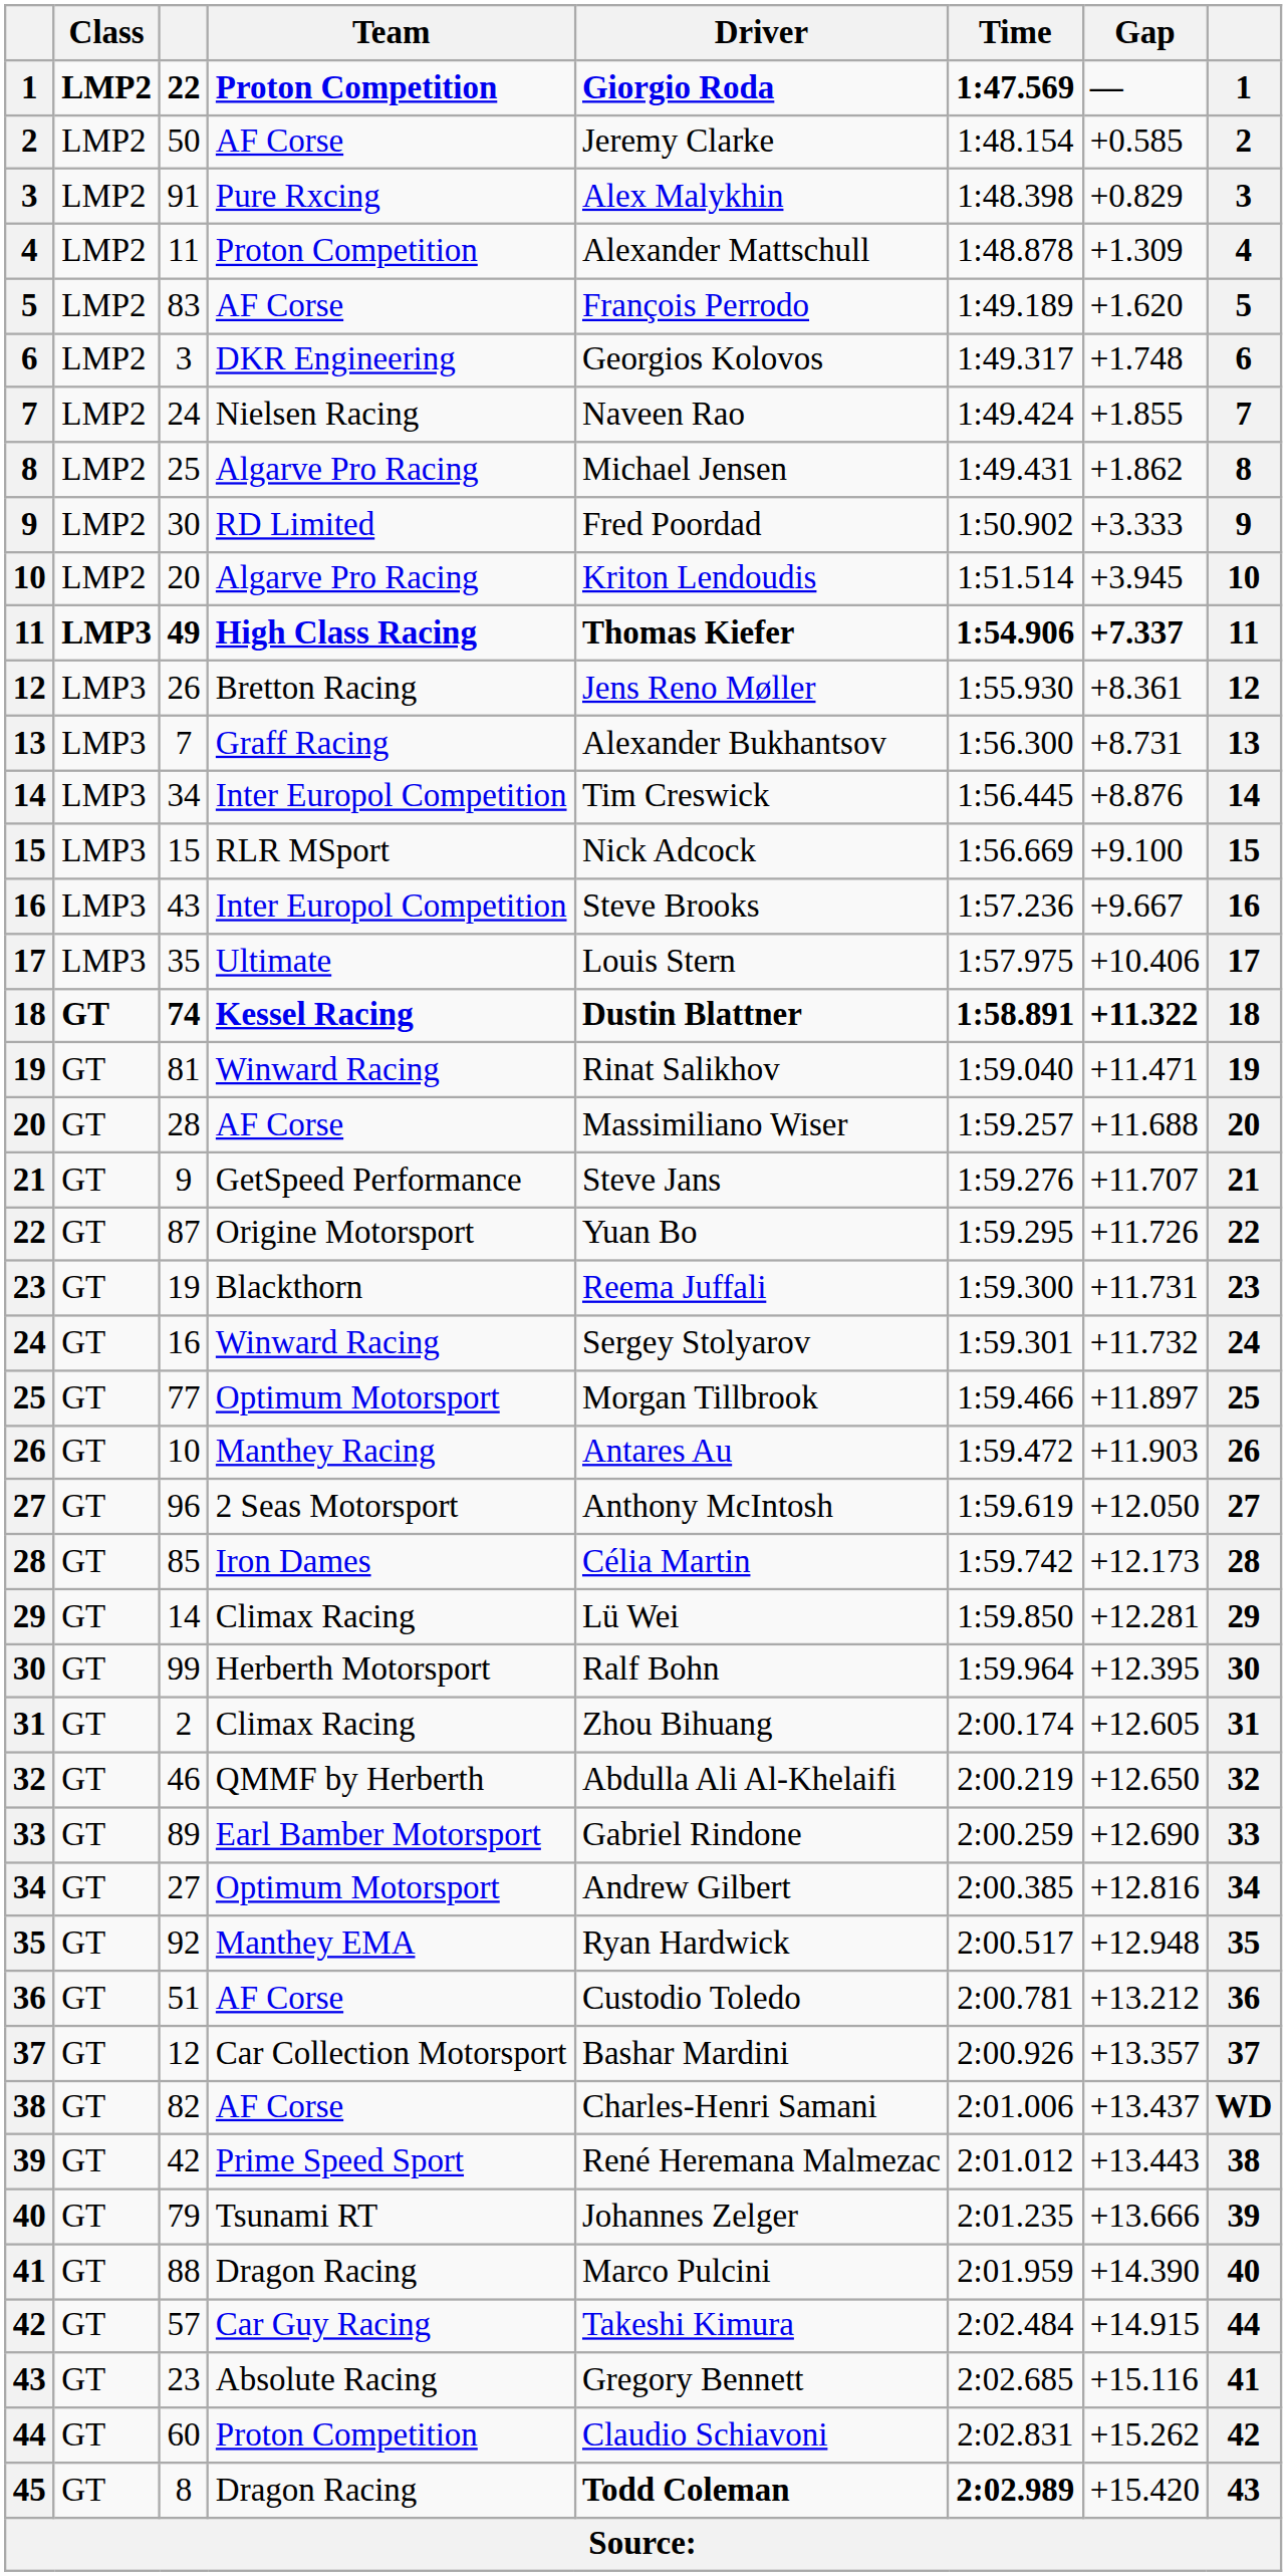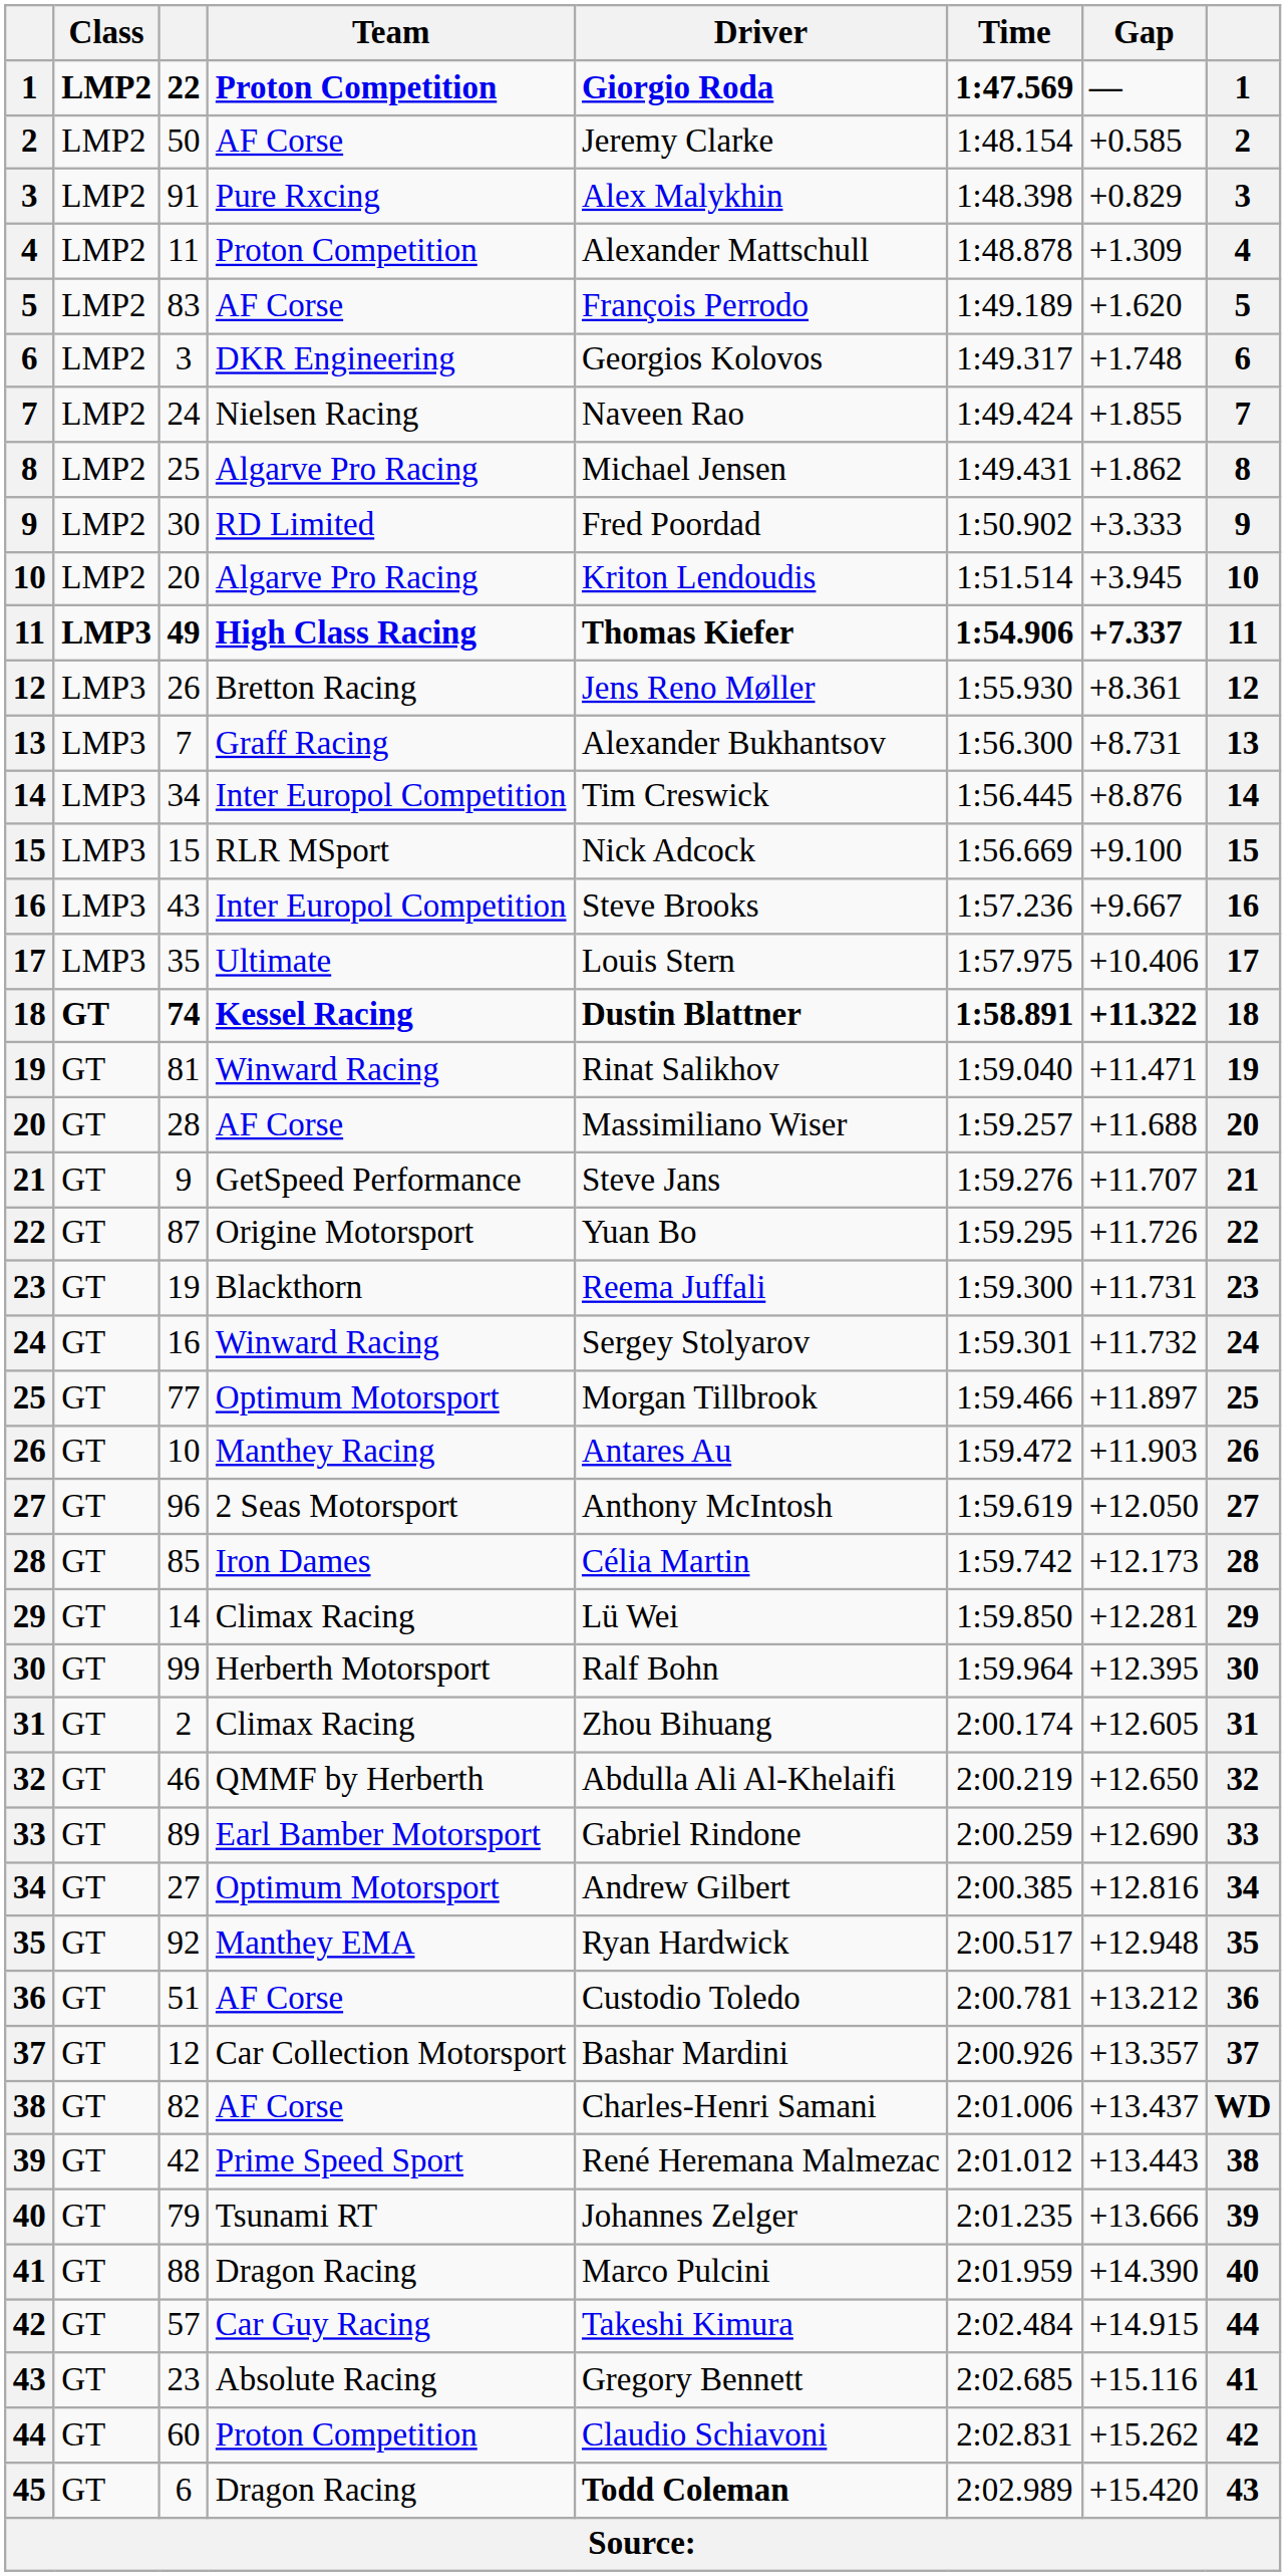 <table class="wikitable sortable" style="font-size:90%;">
 <tr>
 <th></th>
 <th class="unsortable">Class</th>
 <th class="unsortable"></th>
 <th class="unsortable">Team</th>
 <th class="unsortable">Driver</th>
 <th class="unsortable">Time</th>
 <th class="unsortable">Gap</th>
 <th></th>
 </tr>
 <tr style="font-weight:bold;">
 <th>1</th>
 <td>LMP2</td>
 <td align="center">22</td>
 <td> <a href='#'>Proton Competition</a></td>
 <td> <a href='#'>Giorgio Roda</a></td>
 <td align="center">1:47.569</td>
 <td>—</td>
 <th>1</th>
 </tr>
 <tr>
 <th>2</th>
 <td>LMP2</td>
 <td align="center">50</td>
 <td> <a href='#'>AF Corse</a></td>
 <td> Jeremy Clarke</td>
 <td align="center">1:48.154</td>
 <td>+0.585</td>
 <th>2</th>
 </tr>
 <tr>
 <th>3</th>
 <td>LMP2</td>
 <td align="center">91</td>
 <td> <a href='#'>Pure Rxcing</a></td>
 <td> <a href='#'>Alex Malykhin</a></td>
 <td align="center">1:48.398</td>
 <td>+0.829</td>
 <th>3</th>
 </tr>
 <tr>
 <th>4</th>
 <td>LMP2</td>
 <td align="center">11</td>
 <td> <a href='#'>Proton Competition</a></td>
 <td> Alexander Mattschull</td>
 <td align="center">1:48.878</td>
 <td>+1.309</td>
 <th>4</th>
 </tr>
 <tr>
 <th>5</th>
 <td>LMP2</td>
 <td align="center">83</td>
 <td> <a href='#'>AF Corse</a></td>
 <td> <a href='#'>François Perrodo</a></td>
 <td align="center">1:49.189</td>
 <td>+1.620</td>
 <th>5</th>
 </tr>
 <tr>
 <th>6</th>
 <td>LMP2</td>
 <td align="center">3</td>
 <td> <a href='#'>DKR Engineering</a></td>
 <td> Georgios Kolovos</td>
 <td align="center">1:49.317</td>
 <td>+1.748</td>
 <th>6</th>
 </tr>
 <tr>
 <th>7</th>
 <td>LMP2</td>
 <td align="center">24</td>
 <td> Nielsen Racing</td>
 <td> Naveen Rao</td>
 <td align="center">1:49.424</td>
 <td>+1.855</td>
 <th>7</th>
 </tr>
 <tr>
 <th>8</th>
 <td>LMP2</td>
 <td align="center">25</td>
 <td> <a href='#'>Algarve Pro Racing</a></td>
 <td> Michael Jensen</td>
 <td align="center">1:49.431</td>
 <td>+1.862</td>
 <th>8</th>
 </tr>
 <tr>
 <th>9</th>
 <td>LMP2</td>
 <td align="center">30</td>
 <td> <a href='#'>RD Limited</a></td>
 <td> Fred Poordad</td>
 <td align="center">1:50.902</td>
 <td>+3.333</td>
 <th>9</th>
 </tr>
 <tr>
 <th>10</th>
 <td>LMP2</td>
 <td align="center">20</td>
 <td> <a href='#'>Algarve Pro Racing</a></td>
 <td> <a href='#'>Kriton Lendoudis</a></td>
 <td align="center">1:51.514</td>
 <td>+3.945</td>
 <th>10</th>
 </tr>
 <tr style="font-weight:bold;">
 <th>11</th>
 <td>LMP3</td>
 <td align="center">49</td>
 <td> <a href='#'>High Class Racing</a></td>
 <td> Thomas Kiefer</td>
 <td align="center">1:54.906</td>
 <td>+7.337</td>
 <th>11</th>
 </tr>
 <tr>
 <th>12</th>
 <td>LMP3</td>
 <td align="center">26</td>
 <td> Bretton Racing</td>
 <td> <a href='#'>Jens Reno Møller</a></td>
 <td align="center">1:55.930</td>
 <td>+8.361</td>
 <th>12</th>
 </tr>
 <tr>
 <th>13</th>
 <td>LMP3</td>
 <td align="center">7</td>
 <td> <a href='#'>Graff Racing</a></td>
 <td> Alexander Bukhantsov</td>
 <td align="center">1:56.300</td>
 <td>+8.731</td>
 <th>13</th>
 </tr>
 <tr>
 <th>14</th>
 <td>LMP3</td>
 <td align="center">34</td>
 <td> <a href='#'>Inter Europol Competition</a></td>
 <td> Tim Creswick</td>
 <td align="center">1:56.445</td>
 <td>+8.876</td>
 <th>14</th>
 </tr>
 <tr>
 <th>15</th>
 <td>LMP3</td>
 <td align="center">15</td>
 <td> RLR MSport</td>
 <td> Nick Adcock</td>
 <td align="center">1:56.669</td>
 <td>+9.100</td>
 <th>15</th>
 </tr>
 <tr>
 <th>16</th>
 <td>LMP3</td>
 <td align="center">43</td>
 <td> <a href='#'>Inter Europol Competition</a></td>
 <td> Steve Brooks</td>
 <td align="center">1:57.236</td>
 <td>+9.667</td>
 <th>16</th>
 </tr>
 <tr>
 <th>17</th>
 <td>LMP3</td>
 <td align="center">35</td>
 <td> <a href='#'>Ultimate</a></td>
 <td> Louis Stern</td>
 <td align="center">1:57.975</td>
 <td>+10.406</td>
 <th>17</th>
 </tr>
 <tr style="font-weight:bold;">
 <th>18</th>
 <td>GT</td>
 <td align="center">74</td>
 <td> <a href='#'>Kessel Racing</a></td>
 <td> Dustin Blattner</td>
 <td align="center">1:58.891</td>
 <td>+11.322</td>
 <th>18</th>
 </tr>
 <tr>
 <th>19</th>
 <td>GT</td>
 <td align="center">81</td>
 <td> <a href='#'>Winward Racing</a></td>
 <td> Rinat Salikhov</td>
 <td align="center">1:59.040</td>
 <td>+11.471</td>
 <th>19</th>
 </tr>
 <tr>
 <th>20</th>
 <td>GT</td>
 <td align="center">28</td>
 <td> <a href='#'>AF Corse</a></td>
 <td> Massimiliano Wiser</td>
 <td align="center">1:59.257</td>
 <td>+11.688</td>
 <th>20</th>
 </tr>
 <tr>
 <th>21</th>
 <td>GT</td>
 <td align="center">9</td>
 <td> GetSpeed Performance</td>
 <td> Steve Jans</td>
 <td align="center">1:59.276</td>
 <td>+11.707</td>
 <th>21</th>
 </tr>
 <tr>
 <th>22</th>
 <td>GT</td>
 <td align="center">87</td>
 <td> Origine Motorsport</td>
 <td> Yuan Bo</td>
 <td align="center">1:59.295</td>
 <td>+11.726</td>
 <th>22</th>
 </tr>
 <tr>
 <th>23</th>
 <td>GT</td>
 <td align="center">19</td>
 <td> Blackthorn</td>
 <td> <a href='#'>Reema Juffali</a></td>
 <td align="center">1:59.300</td>
 <td>+11.731</td>
 <th>23</th>
 </tr>
 <tr>
 <th>24</th>
 <td>GT</td>
 <td align="center">16</td>
 <td> <a href='#'>Winward Racing</a></td>
 <td> Sergey Stolyarov</td>
 <td align="center">1:59.301</td>
 <td>+11.732</td>
 <th>24</th>
 </tr>
 <tr>
 <th>25</th>
 <td>GT</td>
 <td align="center">77</td>
 <td> <a href='#'>Optimum Motorsport</a></td>
 <td> Morgan Tillbrook</td>
 <td align="center">1:59.466</td>
 <td>+11.897</td>
 <th>25</th>
 </tr>
 <tr>
 <th>26</th>
 <td>GT</td>
 <td align="center">10</td>
 <td> <a href='#'>Manthey Racing</a></td>
 <td> <a href='#'>Antares Au</a></td>
 <td align="center">1:59.472</td>
 <td>+11.903</td>
 <th>26</th>
 </tr>
 <tr>
 <th>27</th>
 <td>GT</td>
 <td align="center">96</td>
 <td> 2 Seas Motorsport</td>
 <td> Anthony McIntosh</td>
 <td align="center">1:59.619</td>
 <td>+12.050</td>
 <th>27</th>
 </tr>
 <tr>
 <th>28</th>
 <td>GT</td>
 <td align="center">85</td>
 <td> <a href='#'>Iron Dames</a></td>
 <td> <a href='#'>Célia Martin</a></td>
 <td align="center">1:59.742</td>
 <td>+12.173</td>
 <th>28</th>
 </tr>
 <tr>
 <th>29</th>
 <td>GT</td>
 <td align="center">14</td>
 <td> Climax Racing</td>
 <td> Lü Wei</td>
 <td align="center">1:59.850</td>
 <td>+12.281</td>
 <th>29</th>
 </tr>
 <tr>
 <th>30</th>
 <td>GT</td>
 <td align="center">99</td>
 <td> Herberth Motorsport</td>
 <td> Ralf Bohn</td>
 <td align="center">1:59.964</td>
 <td>+12.395</td>
 <th>30</th>
 </tr>
 <tr>
 <th>31</th>
 <td>GT</td>
 <td align="center">2</td>
 <td> Climax Racing</td>
 <td> Zhou Bihuang</td>
 <td align="center">2:00.174</td>
 <td>+12.605</td>
 <th>31</th>
 </tr>
 <tr>
 <th>32</th>
 <td>GT</td>
 <td align="center">46</td>
 <td> QMMF by Herberth</td>
 <td> Abdulla Ali Al-Khelaifi</td>
 <td align="center">2:00.219</td>
 <td>+12.650</td>
 <th>32</th>
 </tr>
 <tr>
 <th>33</th>
 <td>GT</td>
 <td align="center">89</td>
 <td> <a href='#'>Earl Bamber Motorsport</a></td>
 <td> Gabriel Rindone</td>
 <td align="center">2:00.259</td>
 <td>+12.690</td>
 <th>33</th>
 </tr>
 <tr>
 <th>34</th>
 <td>GT</td>
 <td align="center">27</td>
 <td> <a href='#'>Optimum Motorsport</a></td>
 <td> Andrew Gilbert</td>
 <td align="center">2:00.385</td>
 <td>+12.816</td>
 <th>34</th>
 </tr>
 <tr>
 <th>35</th>
 <td>GT</td>
 <td align="center">92</td>
 <td> <a href='#'>Manthey EMA</a></td>
 <td> Ryan Hardwick</td>
 <td align="center">2:00.517</td>
 <td>+12.948</td>
 <th>35</th>
 </tr>
 <tr>
 <th>36</th>
 <td>GT</td>
 <td align="center">51</td>
 <td> <a href='#'>AF Corse</a></td>
 <td> Custodio Toledo</td>
 <td align="center">2:00.781</td>
 <td>+13.212</td>
 <th>36</th>
 </tr>
 <tr>
 <th>37</th>
 <td>GT</td>
 <td align="center">12</td>
 <td> Car Collection Motorsport</td>
 <td> Bashar Mardini</td>
 <td align="center">2:00.926</td>
 <td>+13.357</td>
 <th>37</th>
 </tr>
 <tr>
 <th>38</th>
 <td>GT</td>
 <td align="center">82</td>
 <td> <a href='#'>AF Corse</a></td>
 <td> Charles-Henri Samani</td>
 <td align="center">2:01.006</td>
 <td>+13.437</td>
 <th>WD</th>
 </tr>
 <tr>
 <th>39</th>
 <td>GT</td>
 <td align="center">42</td>
 <td> <a href='#'>Prime Speed Sport</a></td>
 <td> René Heremana Malmezac</td>
 <td align="center">2:01.012</td>
 <td>+13.443</td>
 <th>38</th>
 </tr>
 <tr>
 <th>40</th>
 <td>GT</td>
 <td align="center">79</td>
 <td> Tsunami RT</td>
 <td> Johannes Zelger</td>
 <td align="center">2:01.235</td>
 <td>+13.666</td>
 <th>39</th>
 </tr>
 <tr>
 <th>41</th>
 <td>GT</td>
 <td align="center">88</td>
 <td> Dragon Racing</td>
 <td> Marco Pulcini</td>
 <td align="center">2:01.959</td>
 <td>+14.390</td>
 <th>40</th>
 </tr>
 <tr>
 <th>42</th>
 <td>GT</td>
 <td align="center">57</td>
 <td> <a href='#'>Car Guy Racing</a></td>
 <td> <a href='#'>Takeshi Kimura</a></td>
 <td align="center">2:02.484</td>
 <td>+14.915</td>
 <th>44</th>
 </tr>
 <tr>
 <th>43</th>
 <td>GT</td>
 <td align="center">23</td>
 <td> Absolute Racing</td>
 <td> Gregory Bennett</td>
 <td align="center">2:02.685</td>
 <td>+15.116</td>
 <th>41</th>
 </tr>
 <tr>
 <th>44</th>
 <td>GT</td>
 <td align="center">60</td>
 <td> <a href='#'>Proton Competition</a></td>
 <td> <a href='#'>Claudio Schiavoni</a></td>
 <td align="center">2:02.831</td>
 <td>+15.262</td>
 <th>42</th>
 </tr>
 <tr>
 <th>45</th>
 <td>GT</td>
-<td align="center">8</td>
+<td align="center">6</td>
 <td> Dragon Racing</td>
 <td><strong> Todd Coleman</strong></td>
-<td align="center"><strong>2:02.989</strong></td>
+<td align="center">2:02.989</td>
 <td>+15.420</td>
 <th>43</th>
 </tr>
 <tr>
 <th colspan="8">Source:</th>
 </tr>
 </table>
